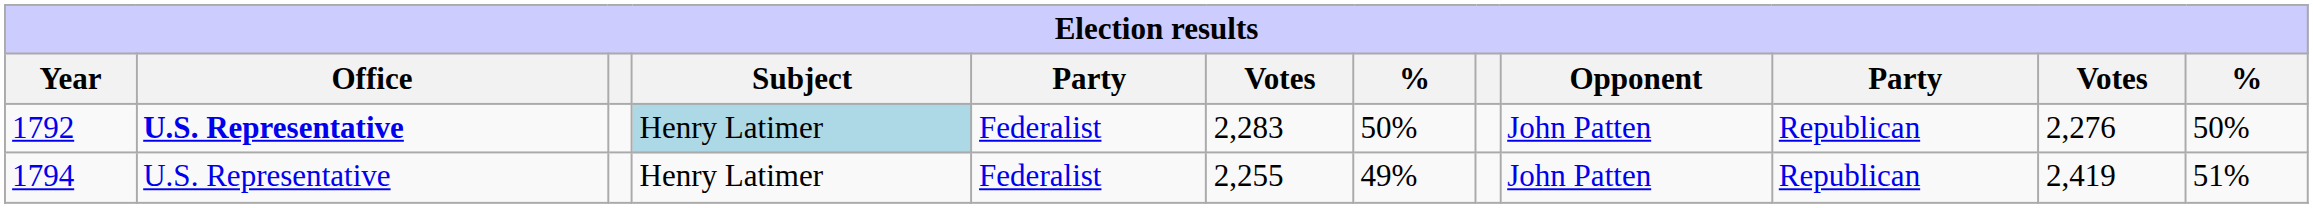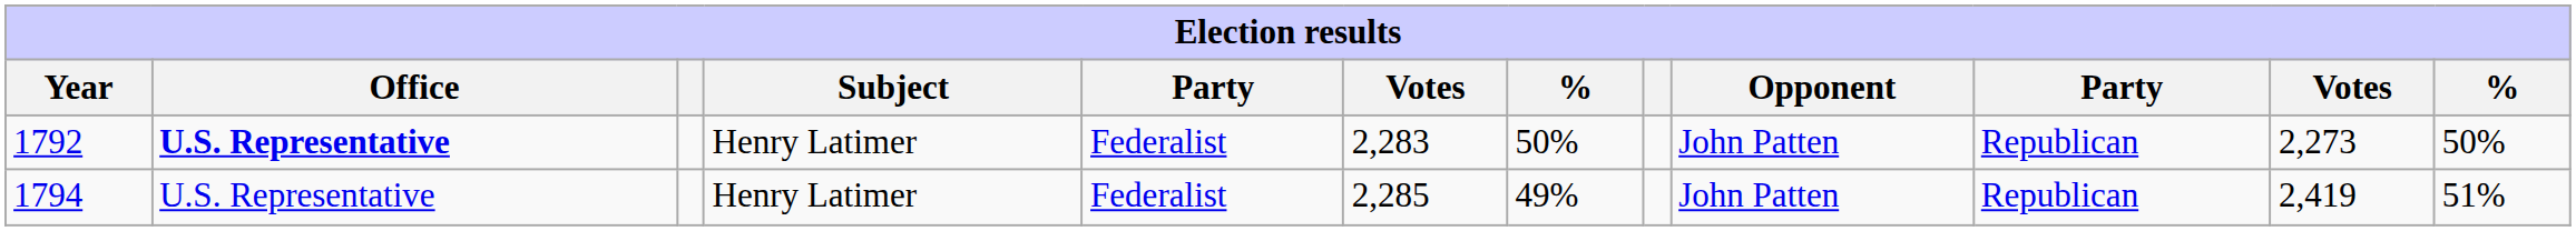 <table class=wikitable style="width: 94%" style="text-align: center;" align="center">
 <tr bgcolor=#cccccc>
 <th colspan=12 style="background: #ccccff;">Election results</th>
 </tr>
 <tr>
 <th><strong>Year</strong></th>
 <th><strong>Office</strong></th>
 <th></th>
 <th><strong>Subject</strong></th>
 <th><strong>Party</strong></th>
 <th><strong>Votes</strong></th>
 <th><strong>%</strong></th>
 <th></th>
 <th><strong>Opponent</strong></th>
 <th><strong>Party</strong></th>
 <th><strong>Votes</strong></th>
 <th><strong>%</strong></th>
 </tr>
 <tr>
 <td><a href='#'>1792</a></td>
 <td><strong><a href='#'>U.S. Representative</a></strong></td>
 <td></td>
-<td style="background: lightblue;">Henry Latimer</td>
+<td>Henry Latimer</td>
 <td><a href='#'>Federalist</a></td>
 <td>2,283</td>
 <td>50%</td>
 <td></td>
 <td><a href='#'>John Patten</a></td>
 <td><a href='#'>Republican</a></td>
-<td>2,276</td>
+<td>2,273</td>
 <td>50%</td>
 </tr>
 <tr>
 <td><a href='#'>1794</a></td>
 <td><a href='#'>U.S. Representative</a></td>
 <td></td>
 <td>Henry Latimer</td>
 <td><a href='#'>Federalist</a></td>
-<td>2,255</td>
+<td>2,285</td>
 <td>49%</td>
 <td></td>
 <td><a href='#'>John Patten</a></td>
 <td><a href='#'>Republican</a></td>
 <td>2,419</td>
 <td>51%</td>
 </tr>
 </table>
